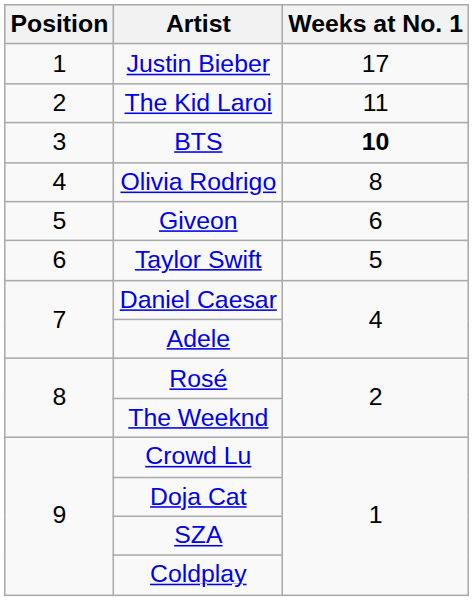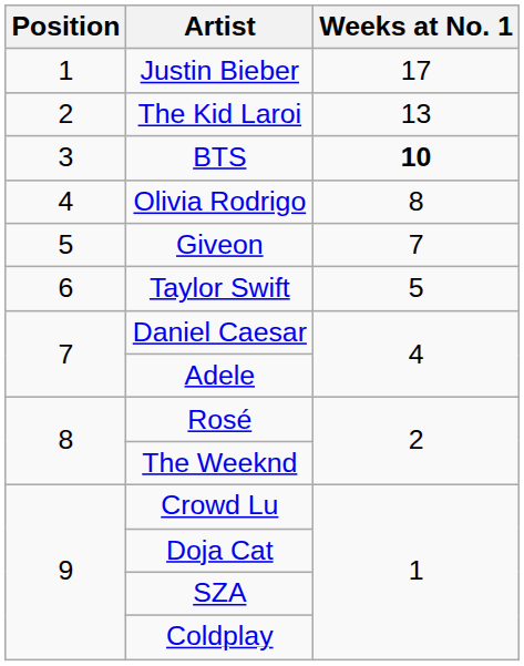 <table class="wikitable plainrowheaders" style="text-align:center;">
 <tr>
 <th scope="col">Position</th>
 <th scope="col">Artist</th>
 <th scope="col">Weeks at No. 1</th>
 </tr>
 <tr>
 <td>1</td>
 <td><a href='#'>Justin Bieber</a></td>
 <td>17</td>
 </tr>
 <tr>
 <td>2</td>
 <td><a href='#'>The Kid Laroi</a></td>
-<td>11</td>
+<td>13</td>
 </tr>
 <tr>
 <td>3</td>
 <td><a href='#'>BTS</a></td>
 <td><strong>10</strong></td>
 </tr>
 <tr>
 <td>4</td>
 <td><a href='#'>Olivia Rodrigo</a></td>
 <td>8</td>
 </tr>
 <tr>
 <td>5</td>
 <td><a href='#'>Giveon</a></td>
-<td>6</td>
+<td>7</td>
 </tr>
 <tr>
 <td>6</td>
 <td><a href='#'>Taylor Swift</a></td>
 <td>5</td>
 </tr>
 <tr>
 <td rowspan="2">7</td>
 <td><a href='#'>Daniel Caesar</a></td>
 <td rowspan="2">4</td>
 </tr>
 <tr>
 <td><a href='#'>Adele</a></td>
 </tr>
 <tr>
 <td rowspan="2">8</td>
 <td><a href='#'>Rosé</a></td>
 <td rowspan="2">2</td>
 </tr>
 <tr>
 <td><a href='#'>The Weeknd</a></td>
 </tr>
 <tr>
 <td rowspan="4">9</td>
 <td><a href='#'>Crowd Lu</a></td>
 <td rowspan="4">1</td>
 </tr>
 <tr>
 <td><a href='#'>Doja Cat</a></td>
 </tr>
 <tr>
 <td><a href='#'>SZA</a></td>
 </tr>
 <tr>
 <td><a href='#'>Coldplay</a></td>
 </tr>
 </table>
